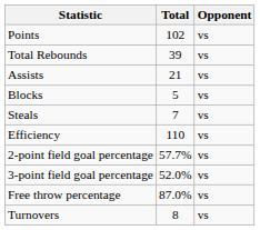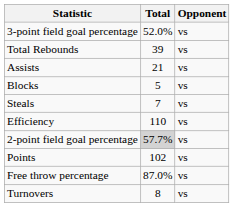 <table class=wikitable>
 <tr>
 <th>Statistic</th>
 <th>Total</th>
 <th>Opponent</th>
 </tr>
 <tr>
-<td>Points</td>
-<td align=center>102</td>
+<td>3-point field goal percentage</td>
+<td align=center>52.0%</td>
 <td>vs </td>
 </tr>
 <tr>
 <td>Total Rebounds</td>
 <td align=center>39</td>
 <td>vs </td>
 </tr>
 <tr>
 <td>Assists</td>
 <td align=center>21</td>
 <td>vs </td>
 </tr>
 <tr>
 <td>Blocks</td>
 <td align=center>5</td>
 <td>vs </td>
 </tr>
 <tr>
 <td>Steals</td>
 <td align=center>7</td>
 <td>vs </td>
 </tr>
 <tr>
 <td>Efficiency</td>
 <td align=center>110</td>
 <td>vs </td>
 </tr>
 <tr>
 <td>2-point field goal percentage</td>
-<td align=center>57.7%</td>
+<td align=center style="background: lightgrey;">57.7%</td>
 <td>vs </td>
 </tr>
 <tr>
-<td>3-point field goal percentage</td>
-<td align=center>52.0%</td>
+<td>Points</td>
+<td align=center>102</td>
 <td>vs </td>
 </tr>
 <tr>
 <td>Free throw percentage</td>
 <td align=center>87.0%</td>
 <td>vs </td>
 </tr>
 <tr>
 <td>Turnovers</td>
 <td align=center>8</td>
 <td>vs </td>
 </tr>
 </table>
